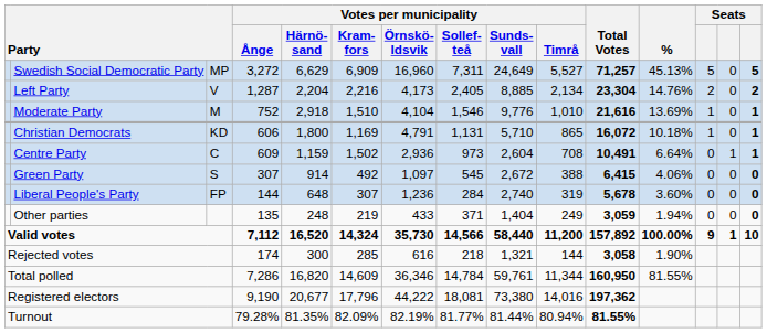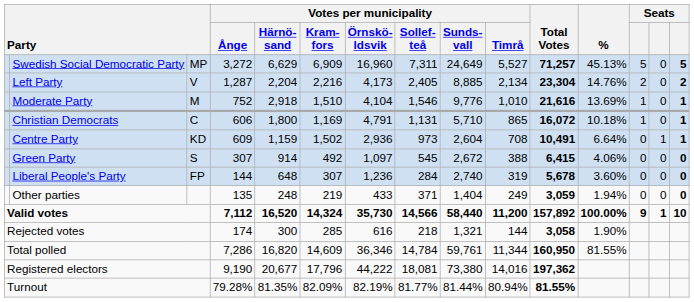 <table class="wikitable" border="1" style="text-align:right;">
 <tr>
 <th style="text-align:left;" valign=bottom rowspan=2 colspan=3>Party</th>
 <th colspan=7>Votes per municipality</th>
 <th align=center valign=bottom rowspan=2 width="50">Total Votes</th>
 <th align=center valign=bottom rowspan=2 width="50">%</th>
 <th colspan=3>Seats</th>
 </tr>
 <tr>
 <th align=center valign=bottom width="50"><a href='#'>Ånge</a></th>
 <th align=center valign=bottom width="50"><a href='#'>Härnö- sand</a></th>
 <th align=center valign=bottom width="50"><a href='#'>Kram- fors</a></th>
 <th align=center valign=bottom width="50"><a href='#'>Örnskö- ldsvik</a></th>
 <th align=center valign=bottom width="50"><a href='#'>Sollef- teå</a></th>
 <th align=center valign=bottom width="50"><a href='#'>Sunds- vall</a></th>
 <th align=center valign=bottom width="50"><a href='#'>Timrå</a></th>
 <th align=center valign=bottom width="20"><small></small></th>
 <th align=center valign=bottom width="20"><small><a href='#'></a></small></th>
 <th align=center valign=bottom width="20"><small></small></th>
 </tr>
 <tr style="background:#CEE0F2;">
 <td></td>
 <td align=left style="white-space: nowrap;"><a href='#'>Swedish Social Democratic Party</a></td>
 <td align=left>MP</td>
 <td>3,272</td>
 <td>6,629</td>
 <td>6,909</td>
 <td>16,960</td>
 <td>7,311</td>
 <td>24,649</td>
 <td>5,527</td>
 <td><strong>71,257</strong></td>
 <td>45.13%</td>
 <td>5</td>
 <td>0</td>
 <td><strong>5</strong></td>
 </tr>
 <tr style="background:#CEE0F2;">
 <td></td>
 <td align=left><a href='#'>Left Party</a></td>
 <td align=left>V</td>
 <td>1,287</td>
 <td>2,204</td>
 <td>2,216</td>
 <td>4,173</td>
 <td>2,405</td>
 <td>8,885</td>
 <td>2,134</td>
 <td><strong>23,304</strong></td>
 <td>14.76%</td>
 <td>2</td>
 <td>0</td>
 <td><strong>2</strong></td>
 </tr>
 <tr style="background:#CEE0F2;">
 <td></td>
 <td align=left><a href='#'>Moderate Party</a></td>
 <td align=left>M</td>
 <td>752</td>
 <td>2,918</td>
 <td>1,510</td>
 <td>4,104</td>
 <td>1,546</td>
 <td>9,776</td>
 <td>1,010</td>
 <td><strong>21,616</strong></td>
 <td>13.69%</td>
 <td>1</td>
 <td>0</td>
 <td><strong>1</strong></td>
 </tr>
 <tr style="background:#CEE0F2; border-top:3px solid darkgray;">
 <td></td>
 <td align=left><a href='#'>Christian Democrats</a></td>
-<td align=left>KD</td>
+<td align=left>C</td>
 <td>606</td>
 <td>1,800</td>
 <td>1,169</td>
 <td>4,791</td>
 <td>1,131</td>
 <td>5,710</td>
 <td>865</td>
 <td><strong>16,072</strong></td>
 <td>10.18%</td>
 <td>1</td>
 <td>0</td>
 <td><strong>1</strong></td>
 </tr>
 <tr style="background:#CEE0F2;">
 <td></td>
 <td align=left><a href='#'>Centre Party</a></td>
-<td align=left>C</td>
+<td align=left>KD</td>
 <td>609</td>
 <td>1,159</td>
 <td>1,502</td>
 <td>2,936</td>
 <td>973</td>
 <td>2,604</td>
 <td>708</td>
 <td><strong>10,491</strong></td>
 <td>6.64%</td>
 <td>0</td>
 <td>1</td>
 <td><strong>1</strong></td>
 </tr>
 <tr style="background:#CEE0F2;">
 <td></td>
 <td align=left><a href='#'>Green Party</a></td>
 <td align=left>S</td>
 <td>307</td>
 <td>914</td>
 <td>492</td>
 <td>1,097</td>
 <td>545</td>
 <td>2,672</td>
 <td>388</td>
 <td><strong>6,415</strong></td>
 <td>4.06%</td>
 <td>0</td>
 <td>0</td>
 <td><strong>0</strong></td>
 </tr>
 <tr style="background:#CEE0F2;">
 <td></td>
 <td align=left><a href='#'>Liberal People's Party</a></td>
 <td align=left>FP</td>
 <td>144</td>
 <td>648</td>
 <td>307</td>
 <td>1,236</td>
 <td>284</td>
 <td>2,740</td>
 <td>319</td>
 <td><strong>5,678</strong></td>
 <td>3.60%</td>
 <td>0</td>
 <td>0</td>
 <td><strong>0</strong></td>
 </tr>
 <tr>
 <td></td>
 <td align=left>Other parties</td>
 <td></td>
 <td>135</td>
 <td>248</td>
 <td>219</td>
 <td>433</td>
 <td>371</td>
 <td>1,404</td>
 <td>249</td>
 <td><strong>3,059</strong></td>
 <td>1.94%</td>
 <td>0</td>
 <td>0</td>
 <td><strong>0</strong></td>
 </tr>
 <tr style="font-weight:bold">
 <td align=left colspan=3>Valid votes</td>
 <td>7,112</td>
 <td>16,520</td>
 <td>14,324</td>
 <td>35,730</td>
 <td>14,566</td>
 <td>58,440</td>
 <td>11,200</td>
 <td>157,892</td>
 <td>100.00%</td>
 <td>9</td>
 <td>1</td>
 <td>10</td>
 </tr>
 <tr>
 <td align=left colspan=3>Rejected votes</td>
 <td>174</td>
 <td>300</td>
 <td>285</td>
 <td>616</td>
 <td>218</td>
 <td>1,321</td>
 <td>144</td>
 <td><strong>3,058</strong></td>
 <td>1.90%</td>
 <td></td>
 <td></td>
 <td></td>
 </tr>
 <tr>
 <td align=left colspan=3>Total polled</td>
 <td>7,286</td>
 <td>16,820</td>
 <td>14,609</td>
 <td>36,346</td>
 <td>14,784</td>
 <td>59,761</td>
 <td>11,344</td>
 <td><strong>160,950</strong></td>
 <td>81.55%</td>
 <td></td>
 <td></td>
 <td></td>
 </tr>
 <tr>
 <td align=left colspan=3>Registered electors</td>
 <td>9,190</td>
 <td>20,677</td>
 <td>17,796</td>
 <td>44,222</td>
 <td>18,081</td>
 <td>73,380</td>
 <td>14,016</td>
 <td><strong>197,362</strong></td>
 <td></td>
 <td></td>
 <td></td>
 <td></td>
 </tr>
 <tr>
 <td align=left colspan=3>Turnout</td>
 <td>79.28%</td>
 <td>81.35%</td>
 <td>82.09%</td>
 <td>82.19%</td>
 <td>81.77%</td>
 <td>81.44%</td>
 <td>80.94%</td>
 <td><strong>81.55%</strong></td>
 <td></td>
 <td></td>
 <td></td>
 <td></td>
 </tr>
 </table>
